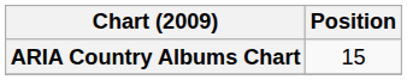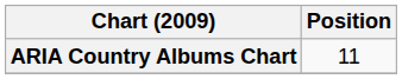 <table class="wikitable sortable plainrowheaders" style="text-align:center">
 <tr>
 <th scope="col">Chart (2009)</th>
 <th scope="col">Position</th>
 </tr>
 <tr>
 <th scope="row">ARIA Country Albums Chart</th>
-<td>15</td>
+<td>11</td>
 </tr>
 <tr>
 </tr>
 </table>
